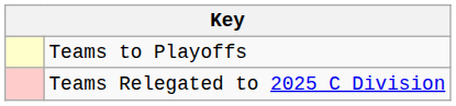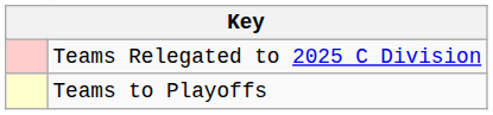 <table class="wikitable" style="text-align: center;">
 <tr>
 <th colspan=2>Key</th>
 </tr>
 <tr>
+<td style="background:#ffcccc; width:20px;"></td>
+<td align=left>Teams Relegated to <a href='#'>2025 C Division</a></td>
+</tr>
+<tr>
 <td style="background:#ffffcc; width:20px;"></td>
 <td align=left>Teams to Playoffs</td>
 </tr>
-<tr>
-<td style="background:#ffcccc; width:20px;"></td>
-<td align=left>Teams Relegated to <a href='#'>2025 C Division</a></td>
-</tr>
 </table>
